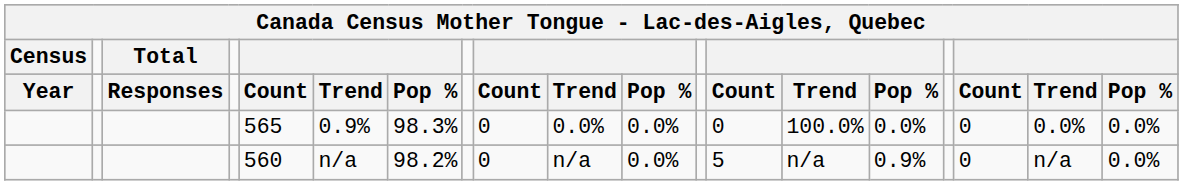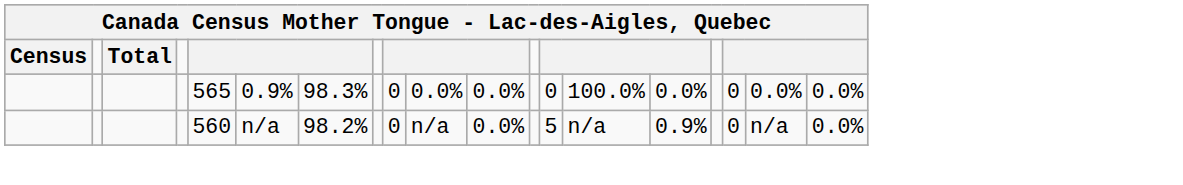 <table class="wikitable">
 <tr>
 <th colspan="19">Canada Census Mother Tongue - Lac-des-Aigles, Quebec</th>
 </tr>
 <tr>
 <th>Census</th>
 <td></td>
 <th>Total</th>
 <td colspan="1"></td>
 <th colspan="3"></th>
 <td colspan="1"></td>
 <th colspan="3"></th>
 <td colspan="1"></td>
 <th colspan="3"></th>
 <td colspan="1"></td>
 <th colspan="3"></th>
-</tr>
-<tr>
-<th>Year</th>
-<td></td>
-<th>Responses</th>
-<td></td>
-<th>Count</th>
-<th>Trend</th>
-<th>Pop %</th>
-<td></td>
-<th>Count</th>
-<th>Trend</th>
-<th>Pop %</th>
-<td></td>
-<th>Count</th>
-<th>Trend</th>
-<th>Pop %</th>
-<td></td>
-<th>Count</th>
-<th>Trend</th>
-<th>Pop %</th>
 </tr>
 <tr>
 <td></td>
 <td></td>
 <td></td>
 <td></td>
 <td>565</td>
 <td> 0.9%</td>
 <td>98.3%</td>
 <td></td>
 <td>0</td>
 <td> 0.0%</td>
 <td>0.0%</td>
 <td></td>
 <td>0</td>
 <td> 100.0%</td>
 <td>0.0%</td>
 <td></td>
 <td>0</td>
 <td> 0.0%</td>
 <td>0.0%</td>
 </tr>
 <tr>
 <td></td>
 <td></td>
 <td></td>
 <td></td>
 <td>560</td>
 <td>n/a</td>
 <td>98.2%</td>
 <td></td>
 <td>0</td>
 <td>n/a</td>
 <td>0.0%</td>
 <td></td>
 <td>5</td>
 <td>n/a</td>
 <td>0.9%</td>
 <td></td>
 <td>0</td>
 <td>n/a</td>
 <td>0.0%</td>
 </tr>
 </table>
